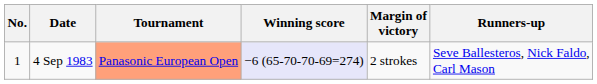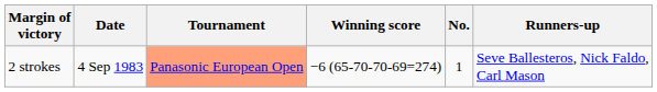 <table class="wikitable" style="font-size:95%;">
 <tr>
-<th>No.</th>
+<th>Margin of<br>victory</th>
 <th>Date</th>
 <th>Tournament</th>
 <th>Winning score</th>
-<th>Margin of<br>victory</th>
+<th>No.</th>
 <th>Runners-up</th>
 </tr>
 <tr>
-<td align=center>1</td>
+<td>2 strokes</td>
 <td align=right>4 Sep <a href='#'>1983</a></td>
 <td style="background: lightsalmon;"><a href='#'>Panasonic European Open</a></td>
-<td style="background: lavender;">−6 (65-70-70-69=274)</td>
-<td>2 strokes</td>
+<td>−6 (65-70-70-69=274)</td>
+<td align=center>1</td>
 <td> <a href='#'>Seve Ballesteros</a>,  <a href='#'>Nick Faldo</a>,<br> <a href='#'>Carl Mason</a></td>
 </tr>
 </table>
